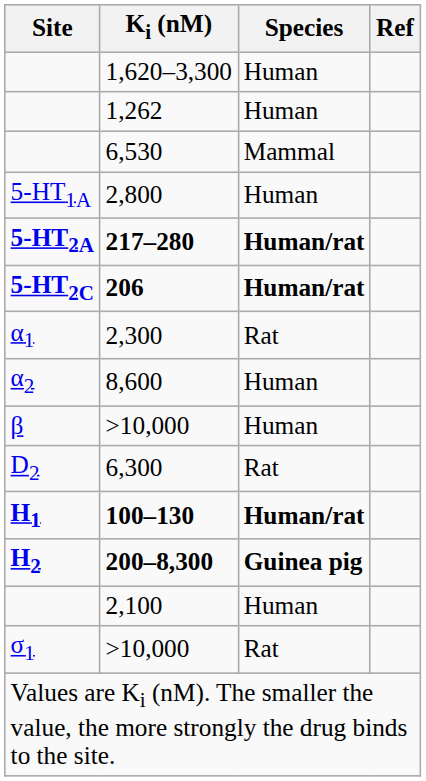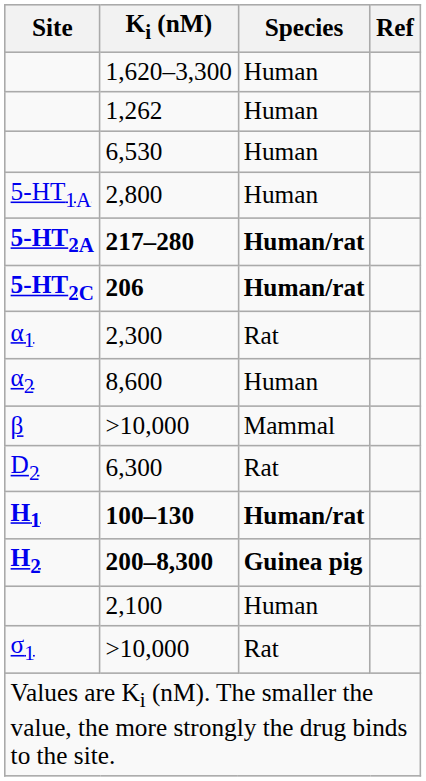 <table class="wikitable floatright">
 <tr>
 <th>Site</th>
 <th>K<sub>i</sub> (nM)</th>
 <th>Species</th>
 <th>Ref</th>
 </tr>
 <tr>
 <td></td>
 <td>1,620–3,300</td>
 <td>Human</td>
 <td></td>
 </tr>
 <tr>
 <td></td>
 <td>1,262</td>
 <td>Human</td>
 <td></td>
 </tr>
 <tr>
 <td></td>
 <td>6,530</td>
-<td>Mammal</td>
+<td>Human</td>
 <td></td>
 </tr>
 <tr>
 <td><a href='#'>5-HT<sub>1A</sub></a></td>
 <td>2,800</td>
 <td>Human</td>
 <td></td>
 </tr>
 <tr>
 <td><strong><a href='#'>5-HT<sub>2A</sub></a></strong></td>
 <td><strong>217–280</strong></td>
 <td><strong>Human/rat</strong></td>
 <td></td>
 </tr>
 <tr>
 <td><strong><a href='#'>5-HT<sub>2C</sub></a></strong></td>
 <td><strong>206</strong></td>
 <td><strong>Human/rat</strong></td>
 <td></td>
 </tr>
 <tr>
 <td><a href='#'>α<sub>1</sub></a></td>
 <td>2,300</td>
 <td>Rat</td>
 <td></td>
 </tr>
 <tr>
 <td><a href='#'>α<sub>2</sub></a></td>
 <td>8,600</td>
 <td>Human</td>
 <td></td>
 </tr>
 <tr>
 <td><a href='#'>β</a></td>
 <td>>10,000</td>
-<td>Human</td>
+<td>Mammal</td>
 <td></td>
 </tr>
 <tr>
 <td><a href='#'>D<sub>2</sub></a></td>
 <td>6,300</td>
 <td>Rat</td>
 <td></td>
 </tr>
 <tr>
 <td><strong><a href='#'>H<sub>1</sub></a></strong></td>
 <td><strong>100–130</strong></td>
 <td><strong>Human/rat</strong></td>
 <td></td>
 </tr>
 <tr>
 <td><strong><a href='#'>H<sub>2</sub></a></strong></td>
 <td><strong>200–8,300</strong></td>
 <td><strong>Guinea pig</strong></td>
 <td></td>
 </tr>
 <tr>
 <td></td>
 <td>2,100</td>
 <td>Human</td>
 <td></td>
 </tr>
 <tr>
 <td><a href='#'>σ<sub>1</sub></a></td>
 <td>>10,000</td>
 <td>Rat</td>
 <td></td>
 </tr>
 <tr class="sortbottom">
 <td colspan="4" style="width: 1px;">Values are K<sub>i</sub> (nM). The smaller the value, the more strongly the drug binds to the site.</td>
 </tr>
 </table>
